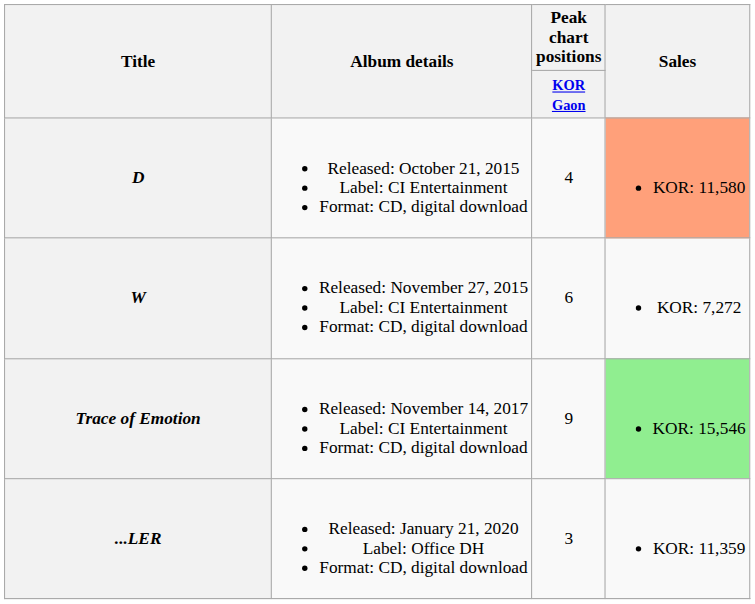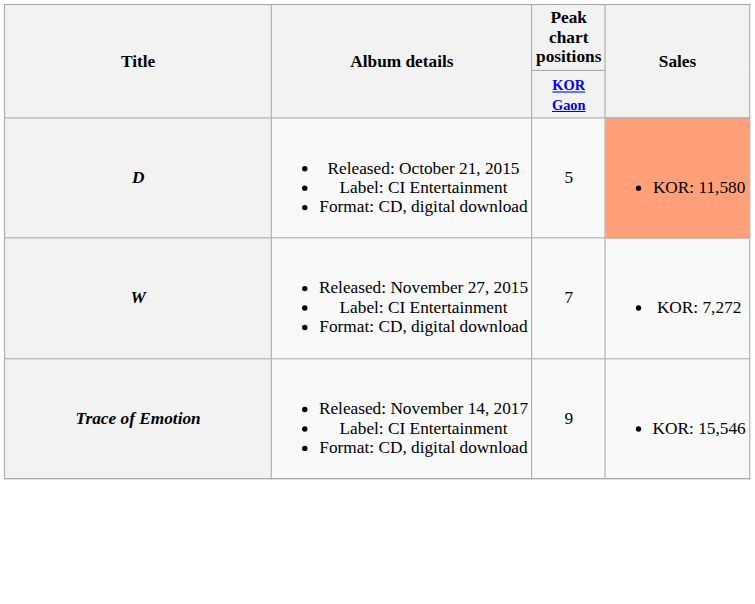 <table class="wikitable plainrowheaders" style="text-align:center;">
 <tr>
 <th rowspan="2" scope="col" style="width:15em;">Title</th>
 <th rowspan="2" scope="col">Album details</th>
 <th scope="col">Peak chart positions</th>
 <th rowspan="2" scope="col">Sales</th>
 </tr>
 <tr>
 <th style="width:3em;"><small><a href='#'>KOR<br>Gaon</a></small><br></th>
 </tr>
 <tr>
 <th scope="row"><em>D</em></th>
 <td><br><ul><li>Released: October 21, 2015</li><li>Label: CI Entertainment</li><li>Format: CD, digital download</li></ul></td>
-<td>4</td>
+<td>5</td>
 <td style="background: lightsalmon;"><br><ul><li>KOR: 11,580</li></ul></td>
 </tr>
 <tr>
 <th scope="row"><em>W</em></th>
 <td><br><ul><li>Released: November 27, 2015</li><li>Label: CI Entertainment</li><li>Format: CD, digital download</li></ul></td>
-<td>6</td>
+<td>7</td>
 <td><br><ul><li>KOR: 7,272</li></ul></td>
 </tr>
 <tr>
 <th scope="row"><em>Trace of Emotion</em></th>
 <td><br><ul><li>Released: November 14, 2017</li><li>Label: CI Entertainment</li><li>Format: CD, digital download</li></ul></td>
 <td>9</td>
-<td style="background: lightgreen;"><br><ul><li>KOR: 15,546</li></ul></td>
-</tr>
-<tr>
-<th scope="row"><em>...LER</em></th>
-<td><br><ul><li>Released: January 21, 2020</li><li>Label: Office DH</li><li>Format: CD, digital download</li></ul></td>
-<td>3</td>
-<td><br><ul><li>KOR: 11,359</li></ul></td>
+<td><br><ul><li>KOR: 15,546</li></ul></td>
 </tr>
 <tr>
 </tr>
 </table>
